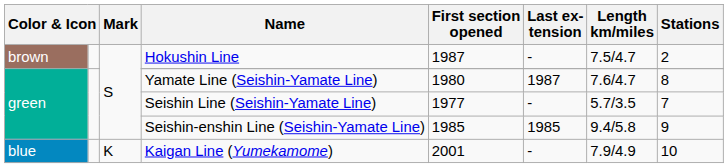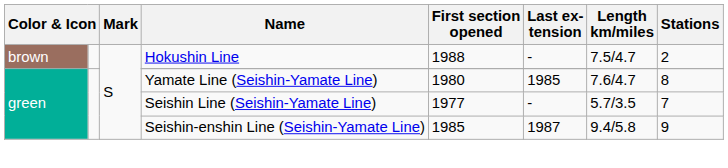 <table class="wikitable">
 <tr>
 <th colspan=2>Color & Icon</th>
 <th>Mark</th>
 <th>Name</th>
 <th>First section<br>opened</th>
 <th>Last ex-<br>tension</th>
 <th>Length<br>km/miles</th>
 <th>Stations</th>
 </tr>
 <tr>
 <td style="background:#9A6E5F; color:white;">brown</td>
 <td></td>
 <td rowspan=5>S</td>
 <td style="text-align:left;"><a href='#'>Hokushin Line</a></td>
-<td>1987</td>
+<td>1988</td>
 <td>-</td>
 <td>7.5/4.7</td>
 <td>2</td>
 </tr>
 <tr>
 <td rowspan=4 style="background:#01af98; color:white;">green</td>
 <td rowspan=4></td>
 </tr>
 <tr>
 <td style="text-align:left;">Yamate Line (<a href='#'>Seishin-Yamate Line</a>)</td>
 <td>1980</td>
-<td>1987</td>
+<td>1985</td>
 <td>7.6/4.7</td>
 <td>8</td>
 </tr>
 <tr>
 <td style="text-align:left;">Seishin Line (<a href='#'>Seishin-Yamate Line</a>)</td>
 <td>1977</td>
 <td>-</td>
 <td>5.7/3.5</td>
 <td>7</td>
 </tr>
 <tr>
 <td style="text-align:left;">Seishin-enshin Line (<a href='#'>Seishin-Yamate Line</a>)</td>
 <td>1985</td>
-<td>1985</td>
+<td>1987</td>
 <td>9.4/5.8</td>
 <td>9</td>
 </tr>
-<tr>
-<td style="background:#0388c0; color:white;">blue</td>
-<td></td>
-<td>K</td>
-<td style="text-align:left;"><a href='#'>Kaigan Line</a> (<em><a href='#'>Yumekamome</a></em>)</td>
-<td>2001</td>
-<td>-</td>
-<td>7.9/4.9</td>
-<td>10</td>
-</tr>
 </table>
